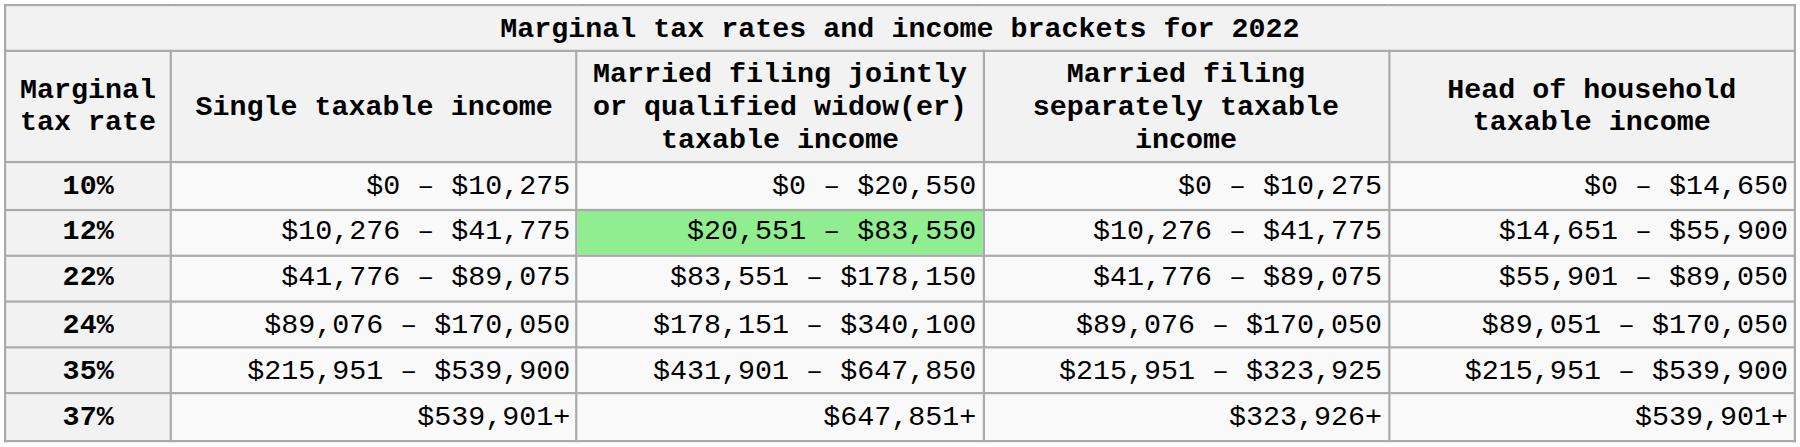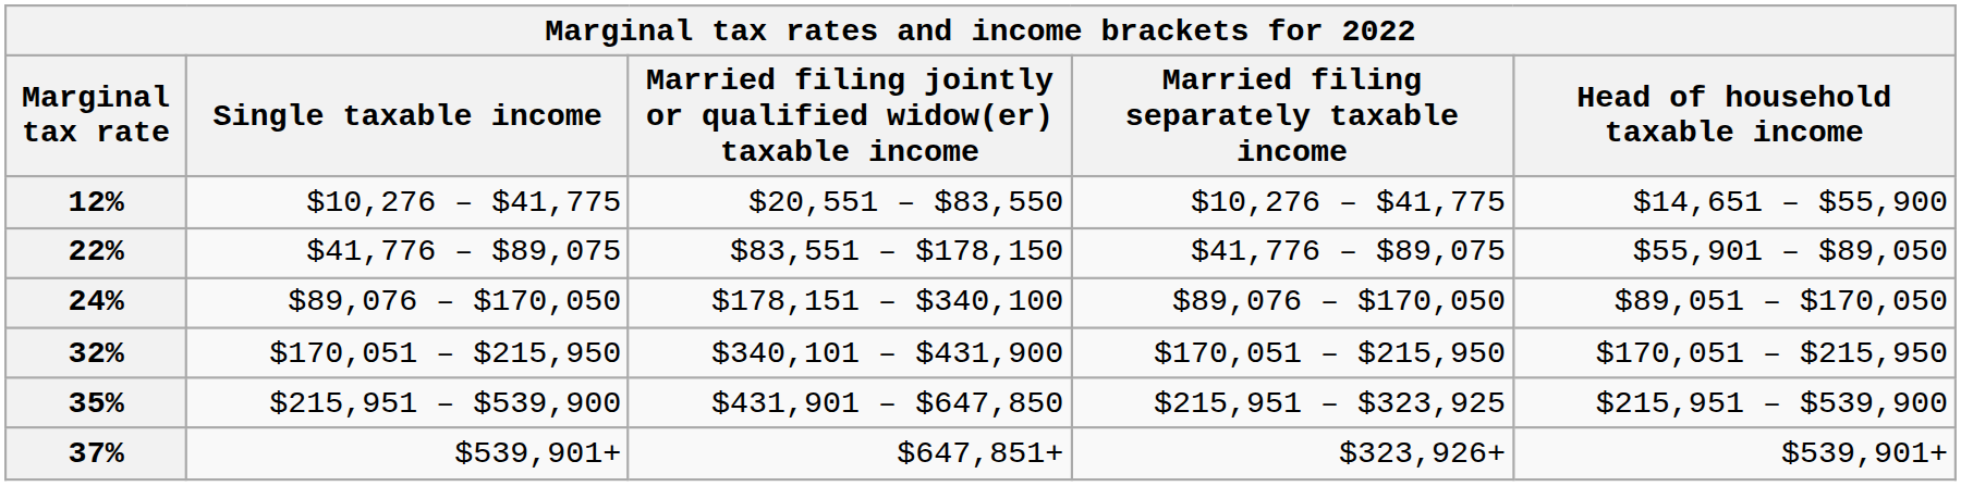 <table class="wikitable collapsible collapsed" style="text-align:right" style="margin:0 0 1em 1em; font-size: 90%">
 <tr>
 <th colspan=5>Marginal tax rates and income brackets for 2022</th>
 </tr>
 <tr>
 <th width="70">Marginal tax rate</th>
 <th width="180">Single taxable income</th>
 <th width="180">Married filing jointly or qualified widow(er) taxable income</th>
 <th width="180">Married filing separately taxable income</th>
 <th width="180">Head of household taxable income</th>
 </tr>
 <tr>
-<th>10%</th>
-<td>$0 – $10,275</td>
-<td>$0 – $20,550</td>
-<td>$0 – $10,275</td>
-<td>$0 – $14,650</td>
-</tr>
-<tr>
 <th>12%</th>
 <td>$10,276 – $41,775</td>
-<td style="background: lightgreen;">$20,551 – $83,550</td>
+<td>$20,551 – $83,550</td>
 <td>$10,276 – $41,775</td>
 <td>$14,651 – $55,900</td>
 </tr>
 <tr>
 <th>22%</th>
 <td>$41,776 – $89,075</td>
 <td>$83,551 – $178,150</td>
 <td>$41,776 – $89,075</td>
 <td>$55,901 – $89,050</td>
 </tr>
 <tr>
 <th>24%</th>
 <td>$89,076 – $170,050</td>
 <td>$178,151 – $340,100</td>
 <td>$89,076 – $170,050</td>
 <td>$89,051 – $170,050</td>
 </tr>
 <tr>
+<th>32%</th>
+<td>$170,051 – $215,950</td>
+<td>$340,101 – $431,900</td>
+<td>$170,051 – $215,950</td>
+<td>$170,051 – $215,950</td>
+</tr>
+<tr>
 <th>35%</th>
 <td>$215,951 – $539,900</td>
 <td>$431,901 – $647,850</td>
 <td>$215,951 – $323,925</td>
 <td>$215,951 – $539,900</td>
 </tr>
 <tr>
 <th>37%</th>
 <td>$539,901+</td>
 <td>$647,851+</td>
 <td>$323,926+</td>
 <td>$539,901+</td>
 </tr>
 </table>
